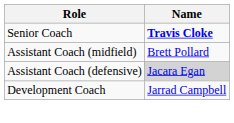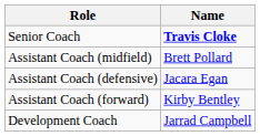 <table class="wikitable">
 <tr>
 <th>Role</th>
 <th>Name</th>
 </tr>
 <tr>
 <td>Senior Coach</td>
 <td><strong><a href='#'>Travis Cloke</a></strong></td>
 </tr>
 <tr>
 <td>Assistant Coach (midfield)</td>
 <td><a href='#'>Brett Pollard</a></td>
 </tr>
 <tr>
 <td>Assistant Coach (defensive)</td>
-<td style="background: lightgrey;"><a href='#'>Jacara Egan</a></td>
+<td><a href='#'>Jacara Egan</a></td>
+</tr>
+<tr>
+<td>Assistant Coach (forward)</td>
+<td><a href='#'>Kirby Bentley</a></td>
 </tr>
 <tr>
 <td>Development Coach</td>
 <td><a href='#'>Jarrad Campbell</a></td>
 </tr>
 </table>
